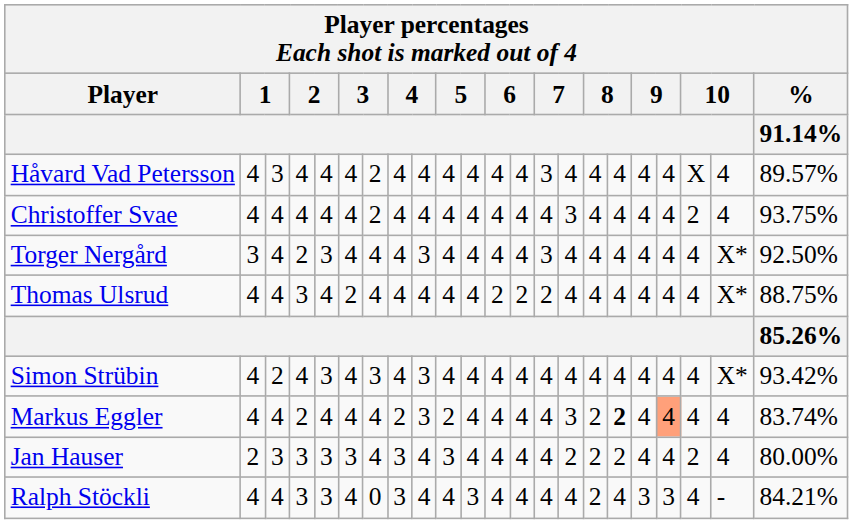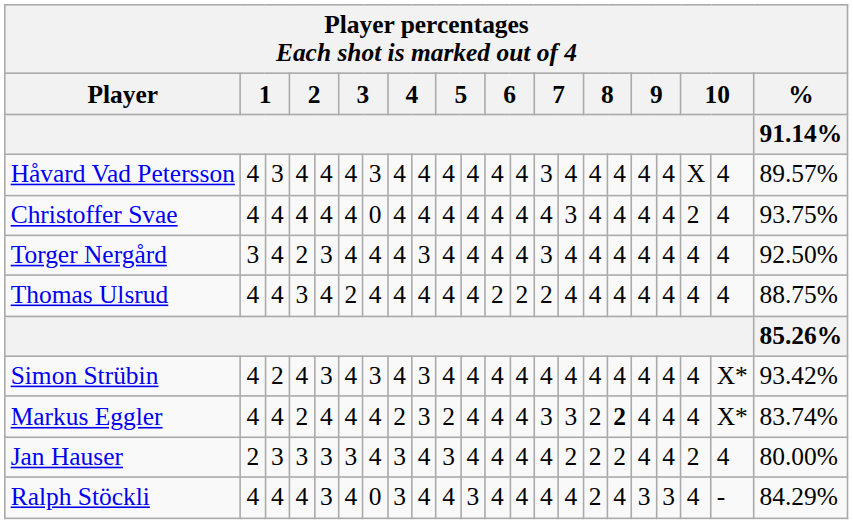 <table class="wikitable">
 <tr>
 <th colspan=22>Player percentages <br> <em>Each shot is marked out of 4</em></th>
 </tr>
 <tr>
 <th>Player</th>
 <th colspan=2>1</th>
 <th colspan=2>2</th>
 <th colspan=2>3</th>
 <th colspan=2>4</th>
 <th colspan=2>5</th>
 <th colspan=2>6</th>
 <th colspan=2>7</th>
 <th colspan=2>8</th>
 <th colspan=2>9</th>
 <th colspan=2>10</th>
 <th>%</th>
 </tr>
 <tr>
 <th colspan=21></th>
 <th>91.14%</th>
 </tr>
 <tr>
 <td><a href='#'>Håvard Vad Petersson</a></td>
 <td>4</td>
 <td>3</td>
 <td>4</td>
 <td>4</td>
 <td>4</td>
-<td>2</td>
+<td>3</td>
 <td>4</td>
 <td>4</td>
 <td>4</td>
 <td>4</td>
 <td>4</td>
 <td>4</td>
 <td>3</td>
 <td>4</td>
 <td>4</td>
 <td>4</td>
 <td>4</td>
 <td>4</td>
 <td>X</td>
 <td>4</td>
 <td>89.57%</td>
 </tr>
 <tr>
 <td><a href='#'>Christoffer Svae</a></td>
 <td>4</td>
 <td>4</td>
 <td>4</td>
 <td>4</td>
 <td>4</td>
-<td>2</td>
+<td>0</td>
 <td>4</td>
 <td>4</td>
 <td>4</td>
 <td>4</td>
 <td>4</td>
 <td>4</td>
 <td>4</td>
 <td>3</td>
 <td>4</td>
 <td>4</td>
 <td>4</td>
 <td>4</td>
 <td>2</td>
 <td>4</td>
 <td>93.75%</td>
 </tr>
 <tr>
 <td><a href='#'>Torger Nergård</a></td>
 <td>3</td>
 <td>4</td>
 <td>2</td>
 <td>3</td>
 <td>4</td>
 <td>4</td>
 <td>4</td>
 <td>3</td>
 <td>4</td>
 <td>4</td>
 <td>4</td>
 <td>4</td>
 <td>3</td>
 <td>4</td>
 <td>4</td>
 <td>4</td>
 <td>4</td>
 <td>4</td>
 <td>4</td>
-<td>X*</td>
+<td>4</td>
 <td>92.50%</td>
 </tr>
 <tr>
 <td><a href='#'>Thomas Ulsrud</a></td>
 <td>4</td>
 <td>4</td>
 <td>3</td>
 <td>4</td>
 <td>2</td>
 <td>4</td>
 <td>4</td>
 <td>4</td>
 <td>4</td>
 <td>4</td>
 <td>2</td>
 <td>2</td>
 <td>2</td>
 <td>4</td>
 <td>4</td>
 <td>4</td>
 <td>4</td>
 <td>4</td>
 <td>4</td>
-<td>X*</td>
+<td>4</td>
 <td>88.75%</td>
 </tr>
 <tr>
 <th colspan=21></th>
 <th>85.26%</th>
 </tr>
 <tr>
 <td><a href='#'>Simon Strübin</a></td>
 <td>4</td>
 <td>2</td>
 <td>4</td>
 <td>3</td>
 <td>4</td>
 <td>3</td>
 <td>4</td>
 <td>3</td>
 <td>4</td>
 <td>4</td>
 <td>4</td>
 <td>4</td>
 <td>4</td>
 <td>4</td>
 <td>4</td>
 <td>4</td>
 <td>4</td>
 <td>4</td>
 <td>4</td>
 <td>X*</td>
 <td>93.42%</td>
 </tr>
 <tr>
 <td><a href='#'>Markus Eggler</a></td>
 <td>4</td>
 <td>4</td>
 <td>2</td>
 <td>4</td>
 <td>4</td>
 <td>4</td>
 <td>2</td>
 <td>3</td>
 <td>2</td>
 <td>4</td>
 <td>4</td>
 <td>4</td>
-<td>4</td>
+<td>3</td>
 <td>3</td>
 <td>2</td>
 <td><strong>2</strong></td>
 <td>4</td>
-<td style="background: lightsalmon;">4</td>
 <td>4</td>
 <td>4</td>
+<td>X*</td>
 <td>83.74%</td>
 </tr>
 <tr>
 <td><a href='#'>Jan Hauser</a></td>
 <td>2</td>
 <td>3</td>
 <td>3</td>
 <td>3</td>
 <td>3</td>
 <td>4</td>
 <td>3</td>
 <td>4</td>
 <td>3</td>
 <td>4</td>
 <td>4</td>
 <td>4</td>
 <td>4</td>
 <td>2</td>
 <td>2</td>
 <td>2</td>
 <td>4</td>
 <td>4</td>
 <td>2</td>
 <td>4</td>
 <td>80.00%</td>
 </tr>
 <tr>
 <td><a href='#'>Ralph Stöckli</a></td>
 <td>4</td>
 <td>4</td>
-<td>3</td>
+<td>4</td>
 <td>3</td>
 <td>4</td>
 <td>0</td>
 <td>3</td>
 <td>4</td>
 <td>4</td>
 <td>3</td>
 <td>4</td>
 <td>4</td>
 <td>4</td>
 <td>4</td>
 <td>2</td>
 <td>4</td>
 <td>3</td>
 <td>3</td>
 <td>4</td>
 <td>-</td>
-<td>84.21%</td>
+<td>84.29%</td>
 </tr>
 </table>
